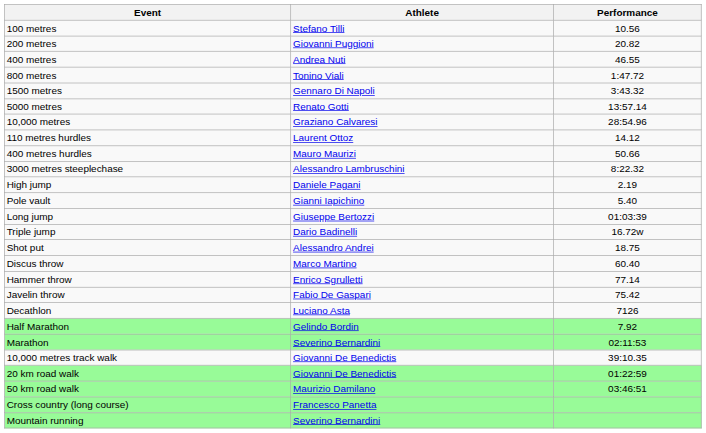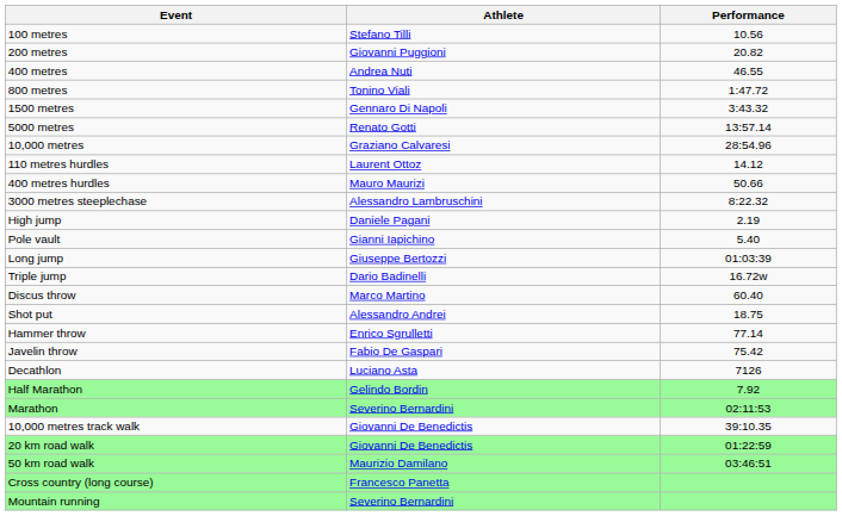 <table class="wikitable" width=80% style="font-size:90%; text-align:left;">
 <tr>
 <th>Event</th>
 <th>Athlete</th>
 <th>Performance</th>
 </tr>
 <tr>
 <td>100 metres</td>
 <td><a href='#'>Stefano Tilli</a></td>
 <td align=center>10.56</td>
 </tr>
 <tr>
 <td>200 metres</td>
 <td><a href='#'>Giovanni Puggioni</a></td>
 <td align=center>20.82</td>
 </tr>
 <tr>
 <td>400 metres</td>
 <td><a href='#'>Andrea Nuti</a></td>
 <td align=center>46.55</td>
 </tr>
 <tr>
 <td>800 metres</td>
 <td><a href='#'>Tonino Viali</a></td>
 <td align=center>1:47.72</td>
 </tr>
 <tr>
 <td>1500 metres</td>
 <td><a href='#'>Gennaro Di Napoli</a></td>
 <td align=center>3:43.32</td>
 </tr>
 <tr>
 <td>5000 metres</td>
 <td><a href='#'>Renato Gotti</a></td>
 <td align=center>13:57.14</td>
 </tr>
 <tr>
 <td>10,000 metres</td>
 <td><a href='#'>Graziano Calvaresi</a></td>
 <td align=center>28:54.96</td>
 </tr>
 <tr>
 <td>110 metres hurdles</td>
 <td><a href='#'>Laurent Ottoz</a></td>
 <td align=center>14.12</td>
 </tr>
 <tr>
 <td>400 metres hurdles</td>
 <td><a href='#'>Mauro Maurizi</a></td>
 <td align=center>50.66</td>
 </tr>
 <tr>
 <td>3000 metres steeplechase</td>
 <td><a href='#'>Alessandro Lambruschini</a></td>
 <td align=center>8:22.32</td>
 </tr>
 <tr>
 <td>High jump</td>
 <td><a href='#'>Daniele Pagani</a></td>
 <td align=center>2.19</td>
 </tr>
 <tr>
 <td>Pole vault</td>
 <td><a href='#'>Gianni Iapichino</a></td>
 <td align=center>5.40</td>
 </tr>
 <tr>
 <td>Long jump</td>
 <td><a href='#'>Giuseppe Bertozzi</a></td>
 <td align=center>01:03:39</td>
 </tr>
 <tr>
 <td>Triple jump</td>
 <td><a href='#'>Dario Badinelli</a></td>
 <td align=center>16.72w</td>
 </tr>
 <tr>
+<td>Discus throw</td>
+<td><a href='#'>Marco Martino</a></td>
+<td align=center>60.40</td>
+</tr>
+<tr>
 <td>Shot put</td>
 <td><a href='#'>Alessandro Andrei</a></td>
 <td align=center>18.75</td>
-</tr>
-<tr>
-<td>Discus throw</td>
-<td><a href='#'>Marco Martino</a></td>
-<td align=center>60.40</td>
 </tr>
 <tr>
 <td>Hammer throw</td>
 <td><a href='#'>Enrico Sgrulletti</a></td>
 <td align=center>77.14</td>
 </tr>
 <tr>
 <td>Javelin throw</td>
 <td><a href='#'>Fabio De Gaspari</a></td>
 <td align=center>75.42</td>
 </tr>
 <tr>
 <td>Decathlon</td>
 <td><a href='#'>Luciano Asta</a></td>
 <td align=center>7126</td>
 </tr>
 <tr bgcolor=palegreen>
 <td>Half Marathon</td>
 <td><a href='#'>Gelindo Bordin</a></td>
 <td align=center>7.92</td>
 </tr>
 <tr bgcolor=palegreen>
 <td>Marathon</td>
 <td><a href='#'>Severino Bernardini</a></td>
 <td align=center>02:11:53</td>
 </tr>
 <tr>
 <td>10,000 metres track walk</td>
 <td><a href='#'>Giovanni De Benedictis</a></td>
 <td align=center>39:10.35</td>
 </tr>
 <tr bgcolor=palegreen>
 <td>20 km road walk</td>
 <td><a href='#'>Giovanni De Benedictis</a></td>
 <td align=center>01:22:59</td>
 </tr>
 <tr bgcolor=palegreen>
 <td>50 km road walk</td>
 <td><a href='#'>Maurizio Damilano</a></td>
 <td align=center>03:46:51</td>
 </tr>
 <tr bgcolor=palegreen>
 <td>Cross country (long course)</td>
 <td><a href='#'>Francesco Panetta</a></td>
 <td align=center></td>
 </tr>
 <tr bgcolor=palegreen>
 <td>Mountain running</td>
 <td><a href='#'>Severino Bernardini</a></td>
 <td align=center></td>
 </tr>
 </table>
